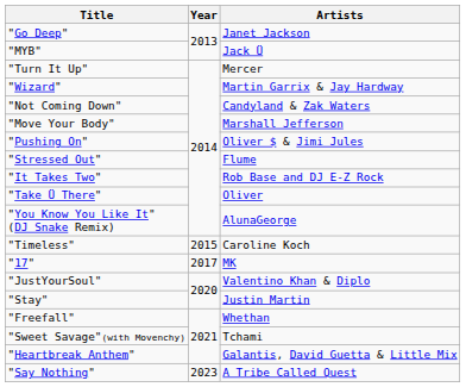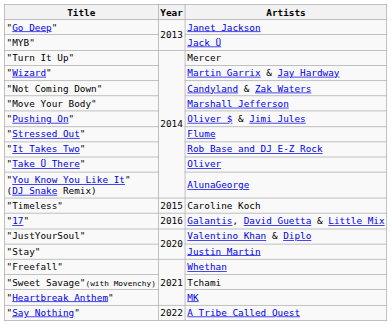 <table class="wikitable">
 <tr>
 <th align=center>Title</th>
 <th align=center>Year</th>
 <th align=center>Artists</th>
 </tr>
 <tr>
 <td>"<a href='#'>Go Deep</a>"</td>
 <td rowspan="2">2013</td>
 <td><a href='#'>Janet Jackson</a></td>
 </tr>
 <tr>
 <td>"MYB"</td>
 <td><a href='#'>Jack Ü</a> </td>
 </tr>
 <tr>
 <td>"Turn It Up"</td>
 <td rowspan="9">2014</td>
 <td>Mercer</td>
 </tr>
 <tr>
 <td>"<a href='#'>Wizard</a>"</td>
 <td><a href='#'>Martin Garrix</a> & <a href='#'>Jay Hardway</a></td>
 </tr>
 <tr>
 <td>"Not Coming Down"</td>
 <td><a href='#'>Candyland</a> & <a href='#'>Zak Waters</a></td>
 </tr>
 <tr>
 <td>"Move Your Body"</td>
 <td><a href='#'>Marshall Jefferson</a></td>
 </tr>
 <tr>
 <td>"<a href='#'>Pushing On</a>"</td>
 <td><a href='#'>Oliver $</a> & <a href='#'>Jimi Jules</a></td>
 </tr>
 <tr>
 <td>"<a href='#'>Stressed Out</a>"</td>
 <td><a href='#'>Flume</a> </td>
 </tr>
 <tr>
 <td>"<a href='#'>It Takes Two</a>"</td>
 <td><a href='#'>Rob Base and DJ E-Z Rock</a></td>
 </tr>
 <tr>
 <td>"<a href='#'>Take Ü There</a>"</td>
 <td><a href='#'>Oliver</a></td>
 </tr>
 <tr>
 <td>"<a href='#'>You Know You Like It</a>"<br>(<a href='#'>DJ Snake</a> Remix)</td>
 <td><a href='#'>AlunaGeorge</a></td>
 </tr>
 <tr>
 <td>"Timeless"</td>
 <td>2015</td>
 <td>Caroline Koch</td>
 </tr>
 <tr>
 <td>"<a href='#'>17</a>"</td>
-<td>2017</td>
-<td><a href='#'>MK</a></td>
+<td>2016</td>
+<td><a href='#'>Galantis</a>, <a href='#'>David Guetta</a> & <a href='#'>Little Mix</a></td>
 </tr>
 <tr>
 <td>"JustYourSoul"</td>
 <td rowspan="2">2020</td>
 <td><a href='#'>Valentino Khan</a> & <a href='#'>Diplo</a></td>
 </tr>
 <tr>
 <td>"Stay"</td>
 <td><a href='#'>Justin Martin</a> </td>
 </tr>
 <tr>
 <td>"Freefall"</td>
 <td rowspan="3">2021</td>
 <td><a href='#'>Whethan</a> </td>
 </tr>
 <tr>
 <td>"Sweet Savage"<small>(with Movenchy)</small></td>
 <td>Tchami </td>
 </tr>
 <tr>
 <td>"<a href='#'>Heartbreak Anthem</a>"</td>
-<td><a href='#'>Galantis</a>, <a href='#'>David Guetta</a> & <a href='#'>Little Mix</a></td>
+<td><a href='#'>MK</a></td>
 </tr>
 <tr>
 <td>"<a href='#'>Say Nothing</a>"</td>
-<td rowspan="1">2023</td>
+<td rowspan="1">2022</td>
 <td><a href='#'>A Tribe Called Quest</a></td>
 </tr>
 </table>
